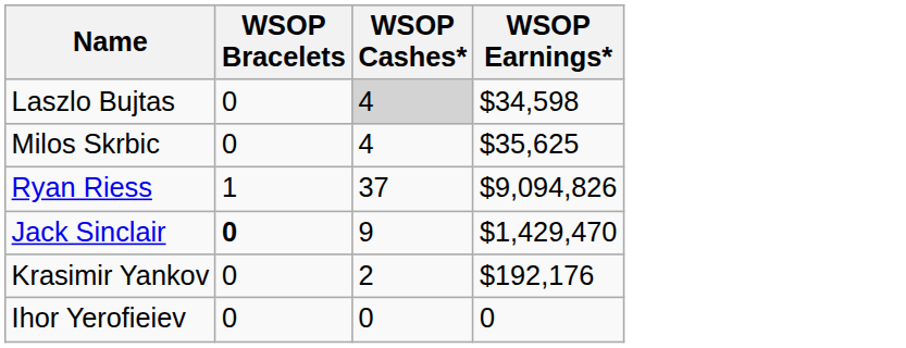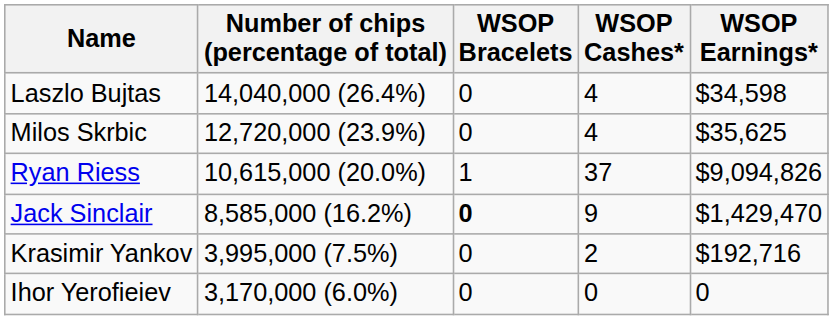 <table class="wikitable sortable">
 <tr>
 <th>Name</th>
+<th>Number of chips<br>(percentage of total)</th>
 <th>WSOP<br>Bracelets</th>
 <th>WSOP<br>Cashes*</th>
 <th>WSOP<br>Earnings*</th>
 </tr>
 <tr>
 <td> Laszlo Bujtas</td>
+<td>14,040,000 (26.4%)</td>
 <td>0</td>
-<td style="background: lightgrey;">4</td>
+<td>4</td>
 <td>$34,598</td>
 </tr>
 <tr>
 <td> Milos Skrbic</td>
+<td>12,720,000 (23.9%)</td>
 <td>0</td>
 <td>4</td>
 <td>$35,625</td>
 </tr>
 <tr>
 <td> <a href='#'>Ryan Riess</a></td>
+<td>10,615,000 (20.0%)</td>
 <td>1</td>
 <td>37</td>
 <td>$9,094,826</td>
 </tr>
 <tr>
 <td> <a href='#'>Jack Sinclair</a></td>
+<td>8,585,000 (16.2%)</td>
 <td><strong>0</strong></td>
 <td>9</td>
 <td>$1,429,470</td>
 </tr>
 <tr>
 <td> Krasimir Yankov</td>
+<td>3,995,000 (7.5%)</td>
 <td>0</td>
 <td>2</td>
-<td>$192,176</td>
+<td>$192,716</td>
 </tr>
 <tr>
 <td> Ihor Yerofieiev</td>
+<td>3,170,000 (6.0%)</td>
 <td>0</td>
 <td>0</td>
 <td>0</td>
 </tr>
 </table>
